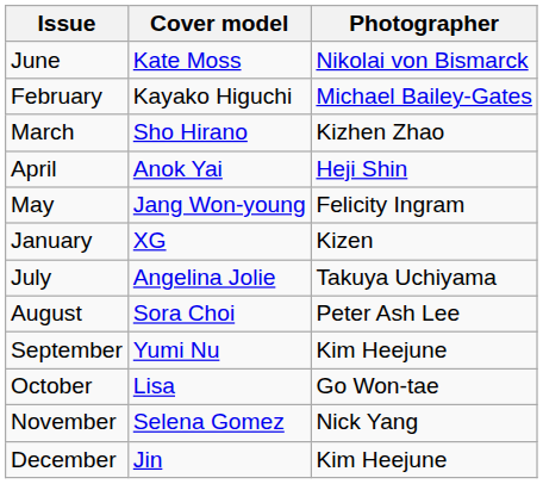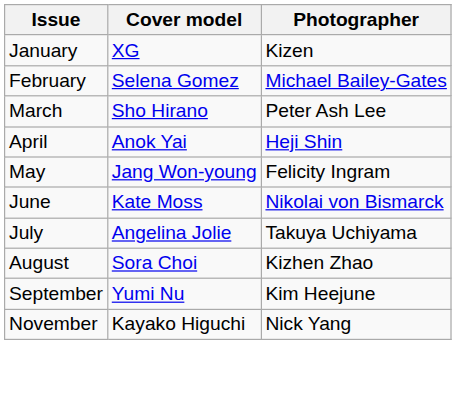 <table class="sortable wikitable">
 <tr>
 <th>Issue</th>
 <th>Cover model</th>
 <th>Photographer</th>
 </tr>
 <tr>
-<td>June</td>
-<td><a href='#'>Kate Moss</a></td>
-<td><a href='#'>Nikolai von Bismarck</a></td>
+<td>January</td>
+<td><a href='#'>XG</a></td>
+<td>Kizen</td>
 </tr>
 <tr>
 <td>February</td>
-<td>Kayako Higuchi</td>
+<td><a href='#'>Selena Gomez</a></td>
 <td><a href='#'>Michael Bailey-Gates</a></td>
 </tr>
 <tr>
 <td>March</td>
 <td><a href='#'>Sho Hirano</a></td>
-<td>Kizhen Zhao</td>
+<td>Peter Ash Lee</td>
 </tr>
 <tr>
 <td>April</td>
 <td><a href='#'>Anok Yai</a></td>
 <td><a href='#'>Heji Shin</a></td>
 </tr>
 <tr>
 <td>May</td>
 <td><a href='#'>Jang Won-young</a></td>
 <td>Felicity Ingram</td>
 </tr>
 <tr>
-<td>January</td>
-<td><a href='#'>XG</a></td>
-<td>Kizen</td>
+<td>June</td>
+<td><a href='#'>Kate Moss</a></td>
+<td><a href='#'>Nikolai von Bismarck</a></td>
 </tr>
 <tr>
 <td>July</td>
 <td><a href='#'>Angelina Jolie</a></td>
 <td>Takuya Uchiyama</td>
 </tr>
 <tr>
 <td>August</td>
 <td><a href='#'>Sora Choi</a></td>
-<td>Peter Ash Lee</td>
+<td>Kizhen Zhao</td>
 </tr>
 <tr>
 <td>September</td>
 <td><a href='#'>Yumi Nu</a></td>
 <td>Kim Heejune</td>
 </tr>
 <tr>
-<td>October</td>
-<td><a href='#'>Lisa</a></td>
-<td>Go Won-tae</td>
-</tr>
-<tr>
 <td>November</td>
-<td><a href='#'>Selena Gomez</a></td>
+<td>Kayako Higuchi</td>
 <td>Nick Yang</td>
 </tr>
-<tr>
-<td>December</td>
-<td><a href='#'>Jin</a></td>
-<td>Kim Heejune</td>
-</tr>
 </table>
